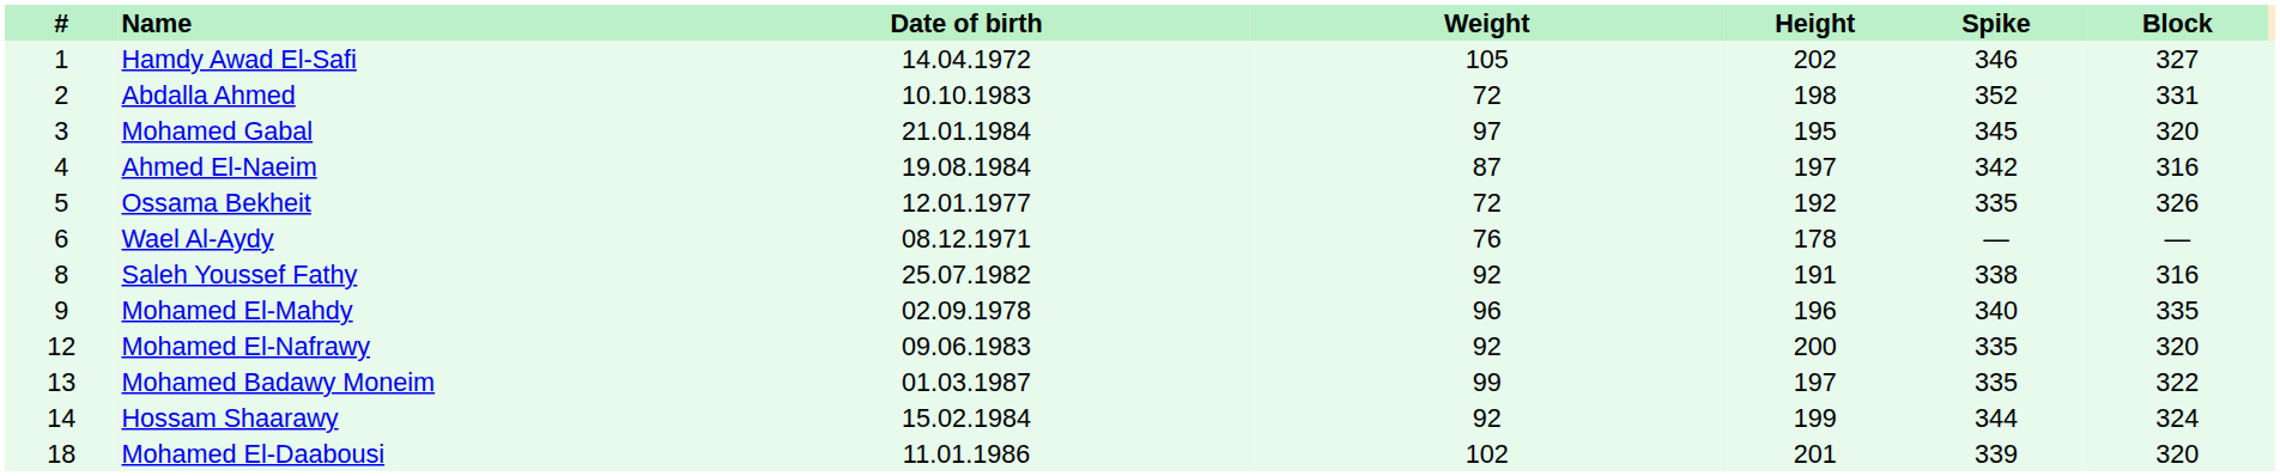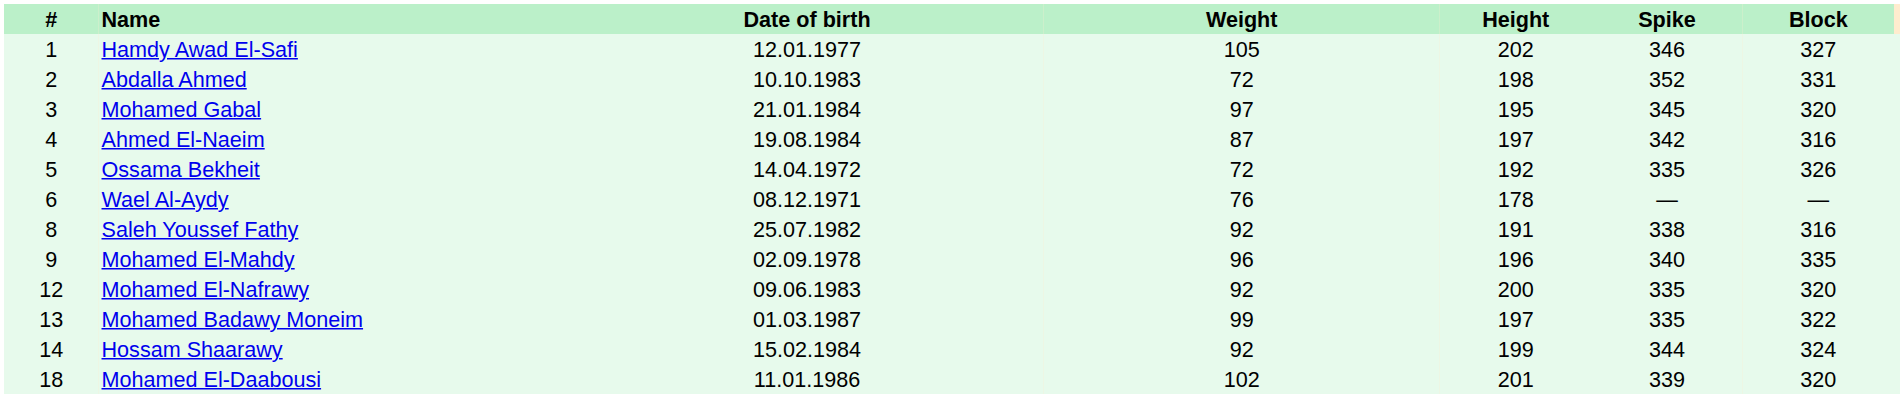 <table border=0 cellpadding=2 cellspacing=0  |- bgcolor=#FFECCE style="text-align:center; font-size:90%;" width=100%>
 <tr bgcolor=#BBF0C9>
 <th width=5%>#</th>
 <th width=25% align=left>Name</th>
 <th width=25%>Date of birth</th>
 <th width=21%>Weight</th>
 <th width=8%>Height</th>
 <th width=8%>Spike</th>
 <th width=8%>Block</th>
 </tr>
 <tr bgcolor=#E7FAEC>
 <td>1</td>
 <td align=left><a href='#'>Hamdy Awad El-Safi</a></td>
-<td>14.04.1972</td>
+<td>12.01.1977</td>
 <td>105</td>
 <td>202</td>
 <td>346</td>
 <td>327</td>
 <td></td>
 </tr>
 <tr bgcolor=#E7FAEC>
 <td>2</td>
 <td align=left><a href='#'>Abdalla Ahmed</a></td>
 <td>10.10.1983</td>
 <td>72</td>
 <td>198</td>
 <td>352</td>
 <td>331</td>
 <td></td>
 </tr>
 <tr bgcolor=#E7FAEC>
 <td>3</td>
 <td align=left><a href='#'>Mohamed Gabal</a></td>
 <td>21.01.1984</td>
 <td>97</td>
 <td>195</td>
 <td>345</td>
 <td>320</td>
 <td></td>
 </tr>
 <tr bgcolor=#E7FAEC>
 <td>4</td>
 <td align=left><a href='#'>Ahmed El-Naeim</a></td>
 <td>19.08.1984</td>
 <td>87</td>
 <td>197</td>
 <td>342</td>
 <td>316</td>
 <td></td>
 </tr>
 <tr bgcolor=#E7FAEC>
 <td>5</td>
 <td align=left><a href='#'>Ossama Bekheit</a></td>
-<td>12.01.1977</td>
+<td>14.04.1972</td>
 <td>72</td>
 <td>192</td>
 <td>335</td>
 <td>326</td>
 <td></td>
 </tr>
 <tr bgcolor=#E7FAEC>
 <td>6</td>
 <td align=left><a href='#'>Wael Al-Aydy</a></td>
 <td>08.12.1971</td>
 <td>76</td>
 <td>178</td>
 <td>—</td>
 <td>—</td>
 <td></td>
 </tr>
 <tr bgcolor=#E7FAEC>
 <td>8</td>
 <td align=left><a href='#'>Saleh Youssef Fathy</a></td>
 <td>25.07.1982</td>
 <td>92</td>
 <td>191</td>
 <td>338</td>
 <td>316</td>
 <td></td>
 </tr>
 <tr bgcolor=#E7FAEC>
 <td>9</td>
 <td align=left><a href='#'>Mohamed El-Mahdy</a></td>
 <td>02.09.1978</td>
 <td>96</td>
 <td>196</td>
 <td>340</td>
 <td>335</td>
 <td></td>
 </tr>
 <tr bgcolor=#E7FAEC>
 <td>12</td>
 <td align=left><a href='#'>Mohamed El-Nafrawy</a></td>
 <td>09.06.1983</td>
 <td>92</td>
 <td>200</td>
 <td>335</td>
 <td>320</td>
 <td></td>
 </tr>
 <tr bgcolor=#E7FAEC>
 <td>13</td>
 <td align=left><a href='#'>Mohamed Badawy Moneim</a></td>
 <td>01.03.1987</td>
 <td>99</td>
 <td>197</td>
 <td>335</td>
 <td>322</td>
 <td></td>
 </tr>
 <tr bgcolor=#E7FAEC>
 <td>14</td>
 <td align=left><a href='#'>Hossam Shaarawy</a></td>
 <td>15.02.1984</td>
 <td>92</td>
 <td>199</td>
 <td>344</td>
 <td>324</td>
 <td></td>
 </tr>
 <tr bgcolor=#E7FAEC>
 <td>18</td>
 <td align=left><a href='#'>Mohamed El-Daabousi</a></td>
 <td>11.01.1986</td>
 <td>102</td>
 <td>201</td>
 <td>339</td>
 <td>320</td>
 <td></td>
 </tr>
 </table>
